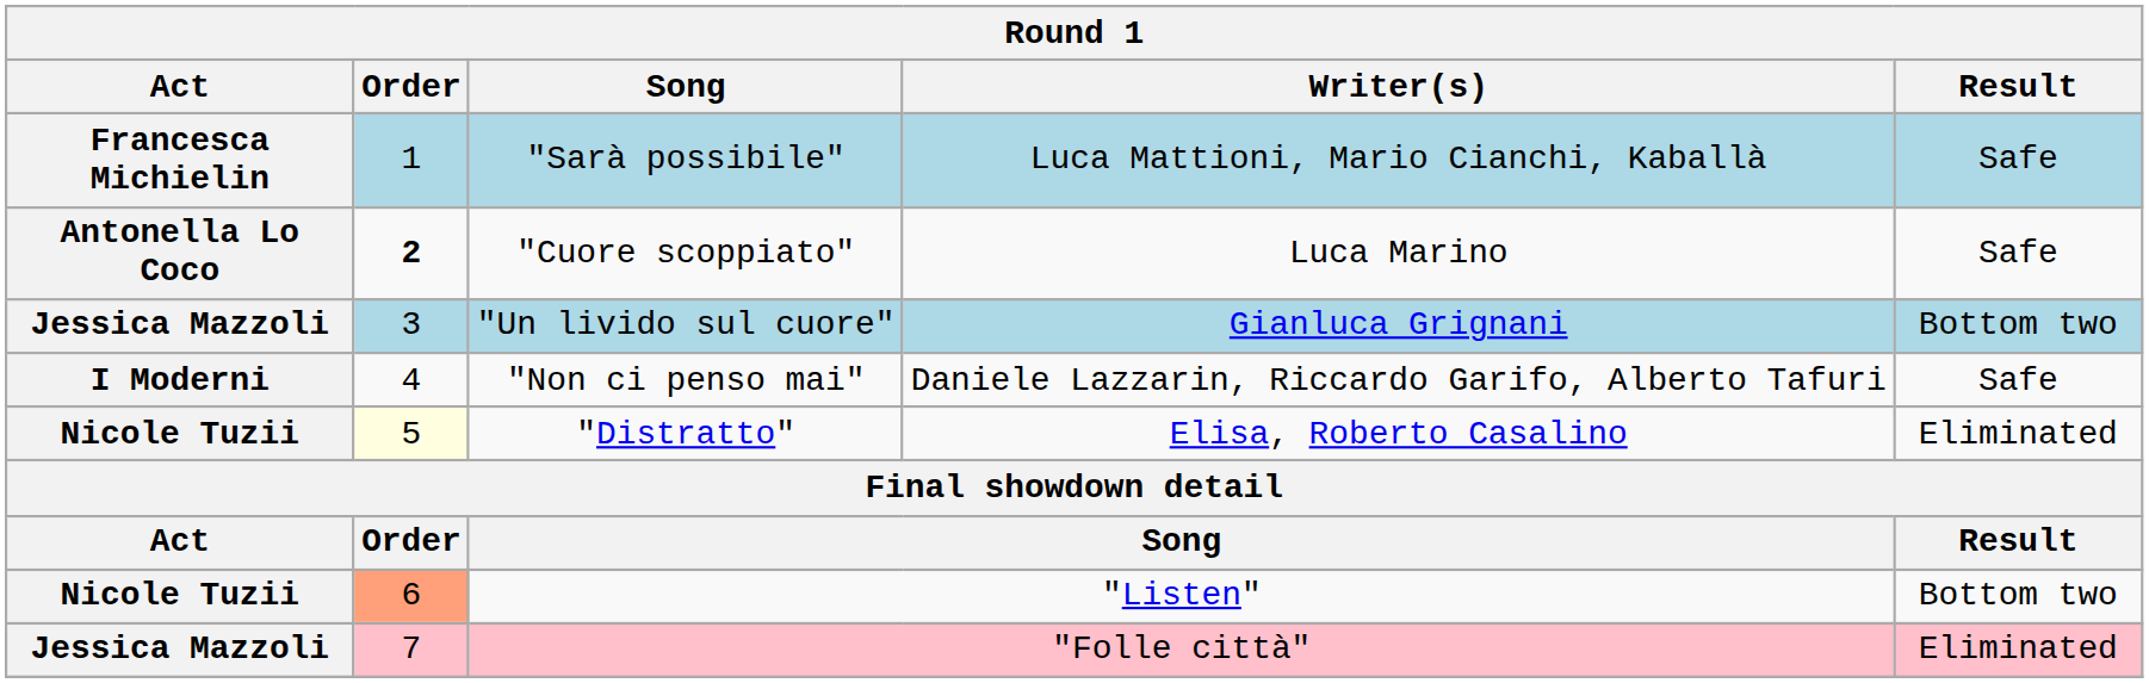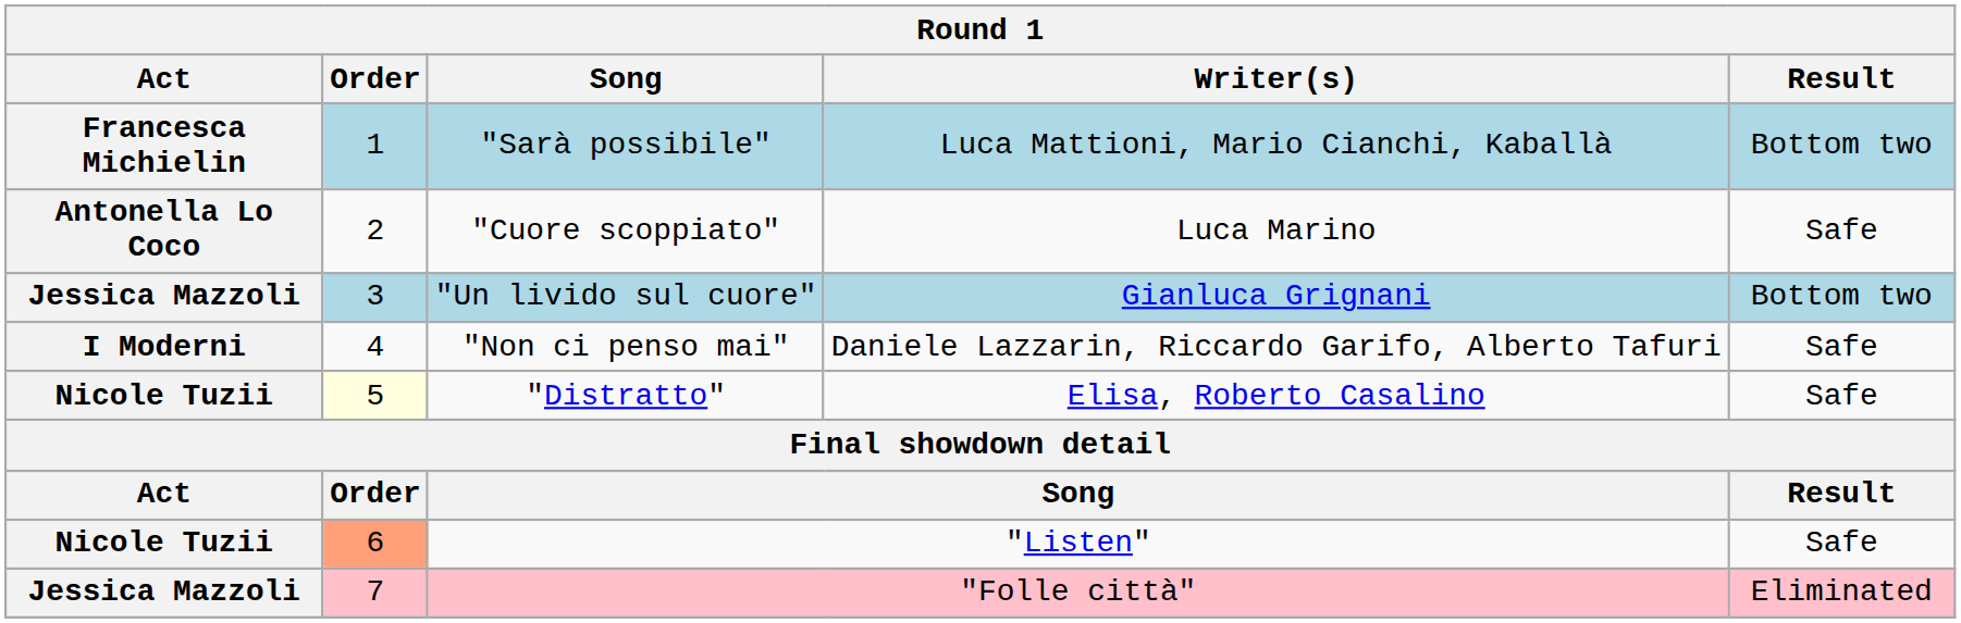 <table class="wikitable plainrowheaders" style="text-align:center;">
 <tr>
 <th colspan="6">Round 1</th>
 </tr>
 <tr>
 <th scope="col" style="width:10em;">Act</th>
 <th scope="col">Order</th>
 <th scope="col">Song</th>
 <th scope="col" colspan="2">Writer(s)</th>
 <th scope="col" style="width:7em;">Result</th>
 </tr>
 <tr style="background:lightblue;">
 <th scope="row">Francesca Michielin</th>
 <td>1</td>
 <td>"Sarà possibile"</td>
 <td colspan="2">Luca Mattioni, Mario Cianchi, Kaballà</td>
-<td>Safe</td>
+<td>Bottom two</td>
 </tr>
 <tr>
 <th scope="row">Antonella Lo Coco</th>
-<td><strong>2</strong></td>
+<td>2</td>
 <td>"Cuore scoppiato"</td>
 <td colspan="2">Luca Marino</td>
 <td>Safe</td>
 </tr>
 <tr style="background:lightblue;">
 <th scope="row">Jessica Mazzoli</th>
 <td>3</td>
 <td>"Un livido sul cuore"</td>
 <td colspan="2"><a href='#'>Gianluca Grignani</a></td>
 <td>Bottom two</td>
 </tr>
 <tr>
 <th scope="row">I Moderni</th>
 <td>4</td>
 <td>"Non ci penso mai"</td>
 <td colspan="2">Daniele Lazzarin, Riccardo Garifo, Alberto Tafuri</td>
 <td>Safe</td>
 </tr>
 <tr>
 <th scope="row">Nicole Tuzii</th>
 <td style="background: lightyellow;">5</td>
 <td>"<a href='#'>Distratto</a>"</td>
 <td colspan="2"><a href='#'>Elisa</a>, <a href='#'>Roberto Casalino</a></td>
-<td>Eliminated</td>
+<td>Safe</td>
 </tr>
 <tr>
 <th colspan="6">Final showdown detail</th>
 </tr>
 <tr>
 <th scope="col" style="width:10em;">Act</th>
 <th scope="col">Order</th>
 <th scope="col" colspan="3">Song</th>
 <th scope="col" style="width:7em;">Result</th>
 </tr>
 <tr>
 <th scope="row">Nicole Tuzii</th>
 <td style="background: lightsalmon;">6</td>
 <td colspan="3">"<a href='#'>Listen</a>"</td>
-<td>Bottom two</td>
+<td>Safe</td>
 </tr>
 <tr style="background:pink;">
 <th scope="row">Jessica Mazzoli</th>
 <td>7</td>
 <td colspan="3">"Folle città"</td>
 <td>Eliminated</td>
 </tr>
 <tr>
 </tr>
 </table>
